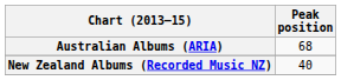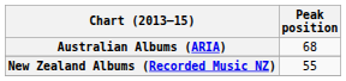 <table class="wikitable sortable plainrowheaders" style="text-align:center">
 <tr>
 <th scope="col">Chart (2013–15)</th>
 <th scope="col">Peak<br>position</th>
 </tr>
 <tr>
 <th scope="row">Australian Albums (<a href='#'>ARIA</a>)</th>
 <td>68</td>
 </tr>
 <tr>
 </tr>
 <tr>
 </tr>
 <tr>
 </tr>
 <tr>
 </tr>
 <tr>
 </tr>
 <tr>
 </tr>
 <tr>
 </tr>
 <tr>
 <th scope="row">New Zealand Albums (<a href='#'>Recorded Music NZ</a>)</th>
-<td>40</td>
+<td>55</td>
 </tr>
 <tr>
 </tr>
 <tr>
 </tr>
 <tr>
 </tr>
 <tr>
 </tr>
 </table>
